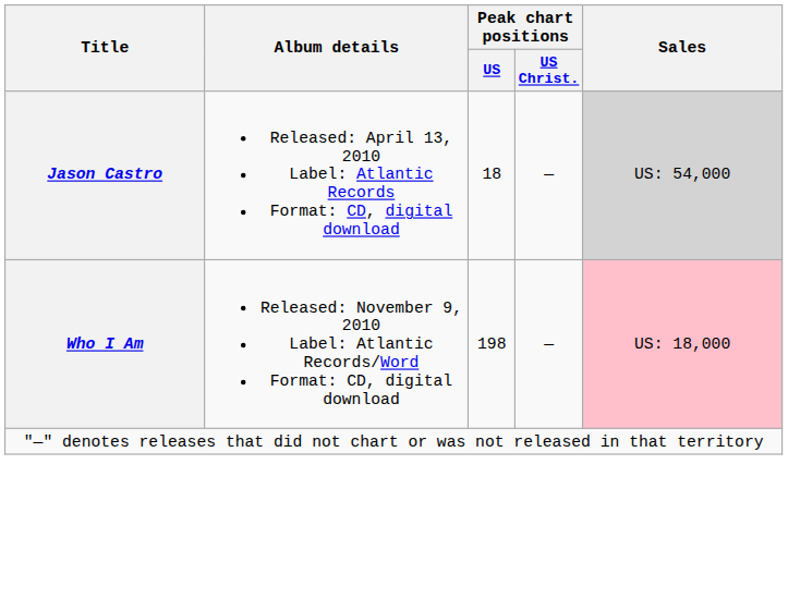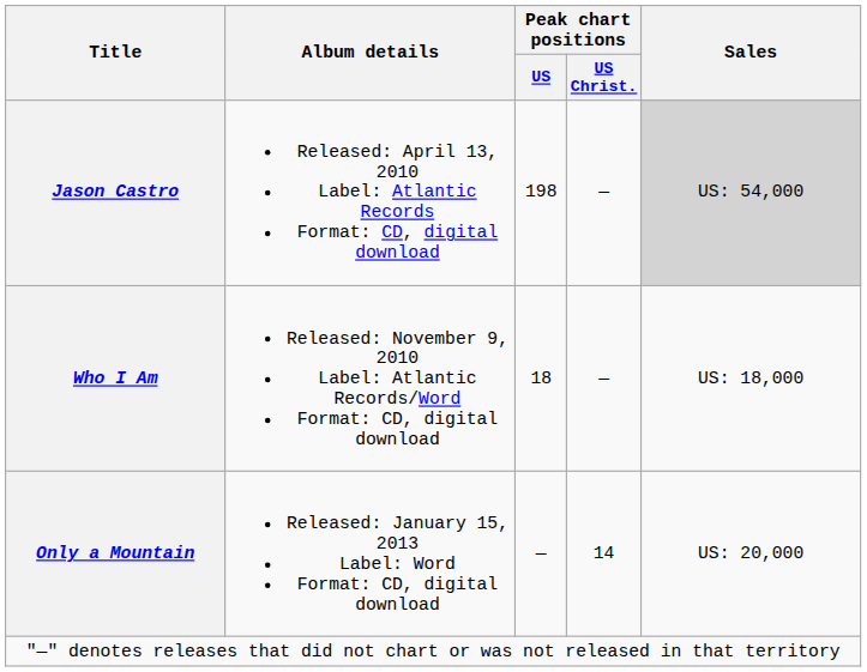 <table class="wikitable plainrowheaders" style="text-align:center;" border="1">
 <tr>
 <th scope="col" rowspan="2" style="width:12em;">Title</th>
 <th scope="col" rowspan="2" style="width:16em;">Album details</th>
 <th scope="col" colspan="2">Peak chart positions</th>
 <th scope="col" rowspan="2" style="width:12em;">Sales</th>
 </tr>
 <tr>
 <th scope="col" style="width:2.75em;font-size:90%;"><a href='#'>US</a><br></th>
 <th scope="col" style="width:1em;font-size:90%;"><a href='#'>US<br>Christ.</a><br></th>
 </tr>
 <tr>
 <th scope="row"><em><a href='#'>Jason Castro</a></em></th>
 <td><br><ul><li>Released: April 13, 2010</li><li>Label: <a href='#'>Atlantic Records</a></li><li>Format: <a href='#'>CD</a>, <a href='#'>digital download</a></li></ul></td>
-<td>18</td>
+<td>198</td>
 <td>—</td>
 <td style="background: lightgrey;">US: 54,000</td>
 </tr>
 <tr>
 <th scope="row"><em><a href='#'>Who I Am</a></em></th>
 <td><br><ul><li>Released: November 9, 2010</li><li>Label: Atlantic Records/<a href='#'>Word</a></li><li>Format: CD, digital download</li></ul></td>
-<td>198</td>
+<td>18</td>
 <td>—</td>
-<td style="background: pink;">US: 18,000</td>
+<td>US: 18,000</td>
+</tr>
+<tr>
+<th scope="row"><em><a href='#'>Only a Mountain</a></em></th>
+<td><br><ul><li>Released: January 15, 2013</li><li>Label: Word</li><li>Format: CD, digital download</li></ul></td>
+<td>—</td>
+<td>14</td>
+<td>US: 20,000</td>
 </tr>
 <tr>
 <td colspan="5" style="text-align:center;">"—" denotes releases that did not chart or was not released in that territory</td>
 </tr>
 </table>
